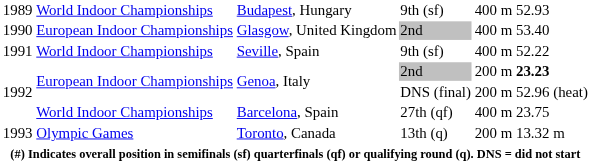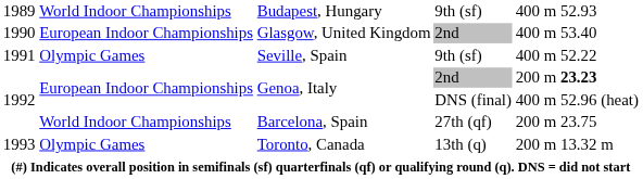 <table>
 <tr>
 <td>1989</td>
 <td><a href='#'>World Indoor Championships</a></td>
 <td><a href='#'>Budapest</a>, Hungary</td>
 <td>9th (sf)</td>
 <td>400 m</td>
 <td>52.93</td>
 </tr>
 <tr>
 <td>1990</td>
 <td><a href='#'>European Indoor Championships</a></td>
 <td><a href='#'>Glasgow</a>, United Kingdom</td>
 <td bgcolor=silver>2nd</td>
 <td>400 m</td>
 <td>53.40</td>
 </tr>
 <tr>
 <td>1991</td>
-<td><a href='#'>World Indoor Championships</a></td>
+<td><a href='#'>Olympic Games</a></td>
 <td><a href='#'>Seville</a>, Spain</td>
 <td>9th (sf)</td>
 <td>400 m</td>
 <td>52.22</td>
 </tr>
 <tr>
 <td rowspan=3>1992</td>
 <td rowspan=2><a href='#'>European Indoor Championships</a></td>
 <td rowspan=2><a href='#'>Genoa</a>, Italy</td>
 <td bgcolor=silver>2nd</td>
 <td>200 m</td>
 <td><strong>23.23</strong></td>
 </tr>
 <tr>
 <td>DNS (final)</td>
-<td>200 m</td>
+<td>400 m</td>
 <td>52.96 (heat)</td>
 </tr>
 <tr>
 <td><a href='#'>World Indoor Championships</a></td>
 <td><a href='#'>Barcelona</a>, Spain</td>
 <td>27th (qf)</td>
-<td>400 m</td>
+<td>200 m</td>
 <td>23.75</td>
 </tr>
 <tr>
 <td>1993</td>
 <td><a href='#'>Olympic Games</a></td>
 <td><a href='#'>Toronto</a>, Canada</td>
 <td>13th (q)</td>
 <td>200 m</td>
 <td>13.32 m</td>
 </tr>
 <tr>
 <th colspan=6><small><strong> (#) Indicates overall position in semifinals (sf) quarterfinals (qf) or qualifying round (q). DNS = did not start</strong></small></th>
 </tr>
 </table>
